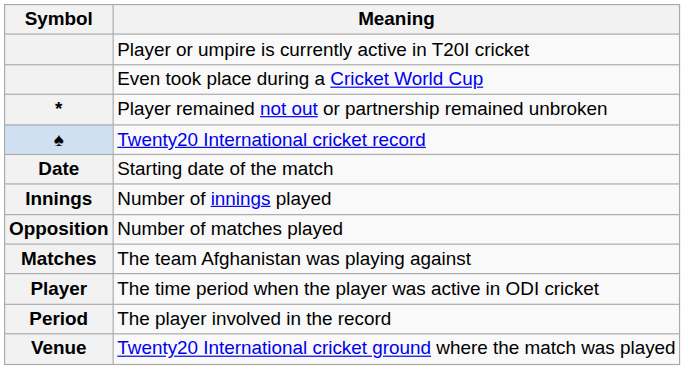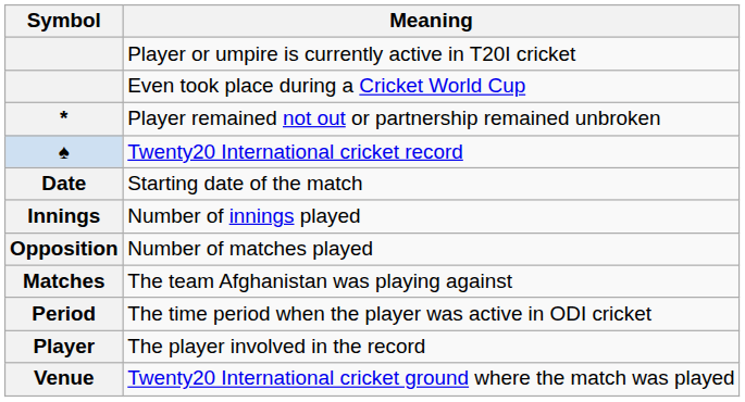 <table class="wikitable plainrowheaders">
 <tr>
 <th scope=col>Symbol</th>
 <th scope=col>Meaning</th>
 </tr>
 <tr>
 <th scope=row></th>
 <td>Player or umpire is currently active in T20I cricket</td>
 </tr>
 <tr>
 <th scope=row></th>
 <td>Even took place during a <a href='#'>Cricket World Cup</a></td>
 </tr>
 <tr>
 <th scope=row>*</th>
 <td>Player remained <a href='#'>not out</a> or partnership remained unbroken</td>
 </tr>
 <tr>
 <th scope=row style=background:#cee0f2;>♠</th>
 <td><a href='#'>Twenty20 International cricket record</a></td>
 </tr>
 <tr>
 <th scope=row>Date</th>
 <td>Starting date of the match</td>
 </tr>
 <tr>
 <th scope=row>Innings</th>
 <td>Number of <a href='#'>innings</a> played</td>
 </tr>
 <tr>
 <th scope=row>Opposition</th>
 <td>Number of matches played</td>
 </tr>
 <tr>
 <th scope=row>Matches</th>
 <td>The team Afghanistan was playing against</td>
 </tr>
 <tr>
-<th scope=row>Player</th>
+<th scope=row>Period</th>
 <td>The time period when the player was active in ODI cricket</td>
 </tr>
 <tr>
-<th scope=row>Period</th>
+<th scope=row>Player</th>
 <td>The player involved in the record</td>
 </tr>
 <tr>
 <th scope=row>Venue</th>
 <td><a href='#'>Twenty20 International cricket ground</a> where the match was played</td>
 </tr>
 </table>
